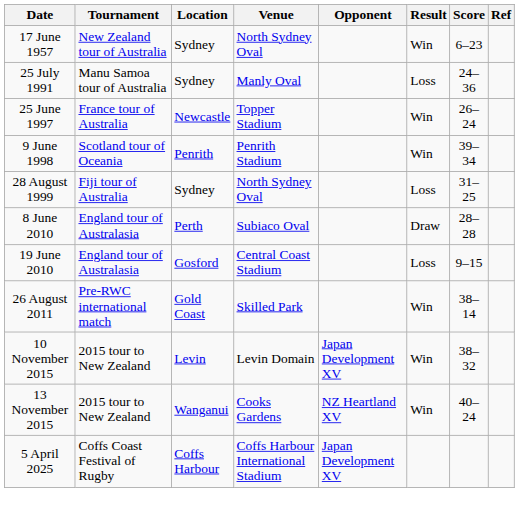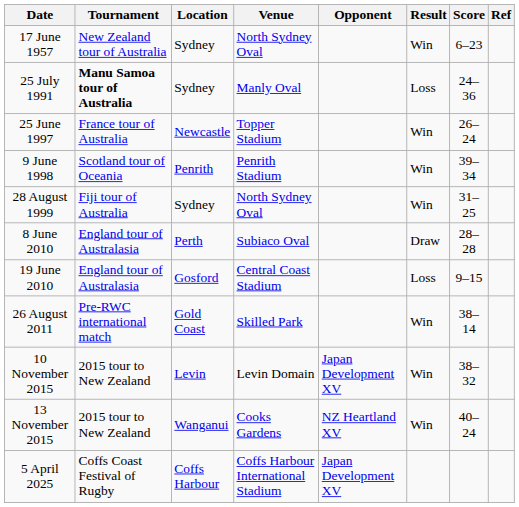 <table class="wikitable sortable">
 <tr>
 <th style="width:8em;">Date</th>
 <th style="width:14em;">Tournament</th>
 <th>Location</th>
 <th style="width:10em;">Venue</th>
 <th style="width:10em;">Opponent</th>
 <th>Result</th>
 <th>Score</th>
 <th>Ref</th>
 </tr>
 <tr>
 <td align=center>17 June 1957</td>
 <td><a href='#'>New Zealand tour of Australia</a></td>
 <td>Sydney</td>
 <td><a href='#'>North Sydney Oval</a></td>
 <td></td>
 <td>Win</td>
 <td align=center>6–23</td>
 <td align=center></td>
 </tr>
 <tr>
 <td align=center>25 July 1991</td>
-<td>Manu Samoa tour of Australia</td>
+<td><strong>Manu Samoa tour of Australia</strong></td>
 <td>Sydney</td>
 <td><a href='#'>Manly Oval</a></td>
 <td></td>
 <td>Loss</td>
 <td align=center>24–36</td>
 <td align=center><br></td>
 </tr>
 <tr>
 <td align=center>25 June 1997</td>
 <td><a href='#'>France tour of Australia</a></td>
 <td><a href='#'>Newcastle</a></td>
 <td><a href='#'>Topper Stadium</a></td>
 <td></td>
 <td>Win</td>
 <td align=center>26–24</td>
 <td align=center></td>
 </tr>
 <tr>
 <td align=center>9 June 1998</td>
 <td><a href='#'>Scotland tour of Oceania</a></td>
 <td><a href='#'>Penrith</a></td>
 <td><a href='#'>Penrith Stadium</a></td>
 <td></td>
 <td>Win</td>
 <td align=center>39–34</td>
 <td align=center></td>
 </tr>
 <tr>
 <td align=center>28 August 1999</td>
 <td><a href='#'>Fiji tour of Australia</a></td>
 <td>Sydney</td>
 <td><a href='#'>North Sydney Oval</a></td>
 <td></td>
-<td>Loss</td>
+<td>Win</td>
 <td align=center>31–25</td>
 <td align=center></td>
 </tr>
 <tr>
 <td align=center>8 June 2010</td>
 <td><a href='#'>England tour of Australasia</a></td>
 <td><a href='#'>Perth</a></td>
 <td><a href='#'>Subiaco Oval</a></td>
 <td></td>
 <td>Draw</td>
 <td align=center>28–28</td>
 <td align=center></td>
 </tr>
 <tr>
 <td align=center>19 June 2010</td>
 <td><a href='#'>England tour of Australasia</a></td>
 <td><a href='#'>Gosford</a></td>
 <td><a href='#'>Central Coast Stadium</a></td>
 <td></td>
 <td>Loss</td>
 <td align=center>9–15</td>
 <td align=center></td>
 </tr>
 <tr>
 <td align=center>26 August 2011</td>
 <td><a href='#'>Pre-RWC international match</a></td>
 <td><a href='#'>Gold Coast</a></td>
 <td><a href='#'>Skilled Park</a></td>
 <td></td>
 <td>Win</td>
 <td align=center>38–14</td>
 <td align=center></td>
 </tr>
 <tr>
 <td align=center>10 November 2015</td>
 <td>2015 tour to New Zealand</td>
 <td><a href='#'>Levin</a></td>
 <td>Levin Domain</td>
 <td> <a href='#'>Japan Development XV</a></td>
 <td>Win</td>
 <td align=center>38–32</td>
 <td align=center></td>
 </tr>
 <tr>
 <td align=center>13 November 2015</td>
 <td>2015 tour to New Zealand</td>
 <td><a href='#'>Wanganui</a></td>
 <td><a href='#'>Cooks Gardens</a></td>
 <td> <a href='#'>NZ Heartland XV</a></td>
 <td>Win</td>
 <td align=center>40–24</td>
 <td align=center></td>
 </tr>
 <tr>
 <td align=center>5 April 2025</td>
 <td>Coffs Coast Festival of Rugby</td>
 <td><a href='#'>Coffs Harbour</a></td>
 <td><a href='#'>Coffs Harbour International Stadium</a></td>
 <td> <a href='#'>Japan Development XV</a></td>
 <td></td>
 <td align=center></td>
 <td align=center></td>
 </tr>
 </table>
